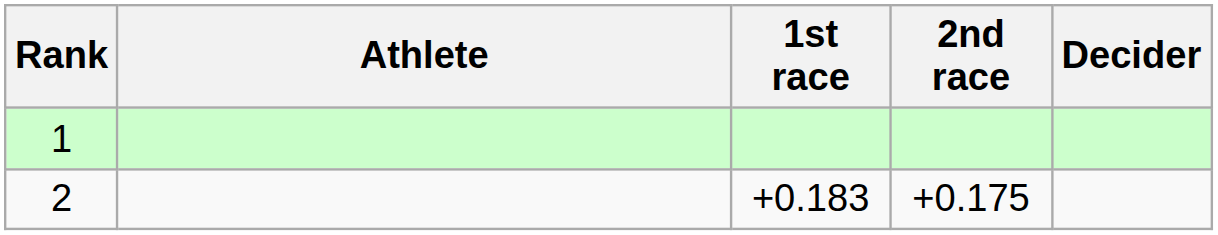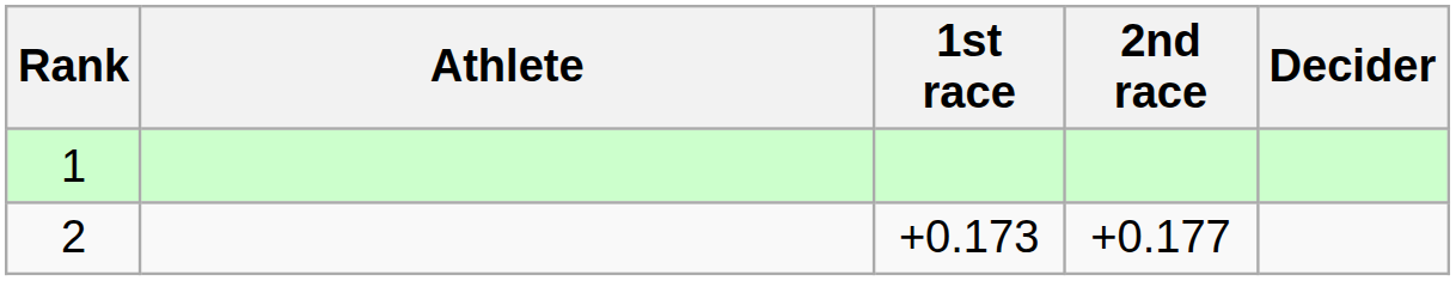 <table class=wikitable style="text-align:center">
 <tr>
 <th width=40>Rank</th>
 <th width=250>Athlete</th>
 <th width=60>1st race</th>
 <th width=60>2nd race</th>
 <th width=60>Decider</th>
 </tr>
 <tr bgcolor="ccffcc">
 <td>1</td>
 <td align=left></td>
 <td></td>
 <td></td>
 <td></td>
 </tr>
 <tr>
 <td>2</td>
 <td align=left></td>
-<td>+0.183</td>
-<td>+0.175</td>
+<td>+0.173</td>
+<td>+0.177</td>
 <td></td>
 </tr>
 </table>
